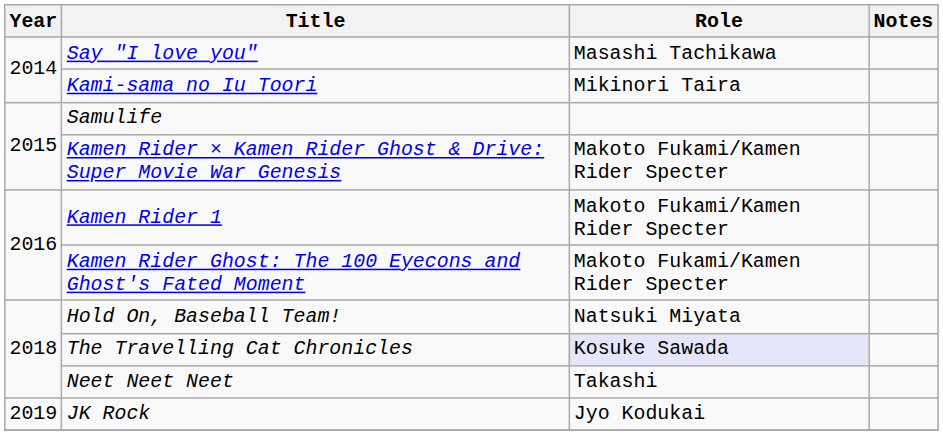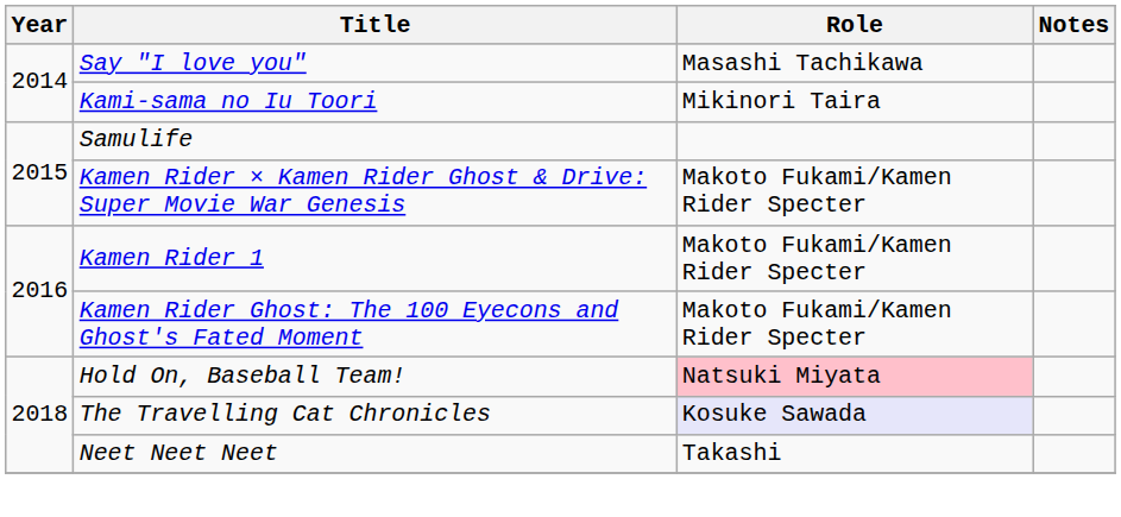 <table class="wikitable">
 <tr>
 <th>Year</th>
 <th>Title</th>
 <th>Role</th>
 <th>Notes</th>
 </tr>
 <tr>
 <td rowspan="2">2014</td>
 <td><em><a href='#'>Say "I love you"</a></em></td>
 <td>Masashi Tachikawa</td>
 <td></td>
 </tr>
 <tr>
 <td><em><a href='#'>Kami-sama no Iu Toori</a></em></td>
 <td>Mikinori Taira</td>
 <td></td>
 </tr>
 <tr>
 <td rowspan="2">2015</td>
 <td><em>Samulife</em></td>
 <td></td>
 <td></td>
 </tr>
 <tr>
 <td><em><a href='#'>Kamen Rider × Kamen Rider Ghost & Drive: Super Movie War Genesis</a></em></td>
 <td>Makoto Fukami/Kamen Rider Specter</td>
 <td></td>
 </tr>
 <tr>
 <td rowspan="2">2016</td>
 <td><em><a href='#'>Kamen Rider 1</a></em></td>
 <td>Makoto Fukami/Kamen Rider Specter</td>
 <td></td>
 </tr>
 <tr>
 <td><em><a href='#'>Kamen Rider Ghost: The 100 Eyecons and Ghost's Fated Moment</a></em></td>
 <td>Makoto Fukami/Kamen Rider Specter</td>
 <td></td>
 </tr>
 <tr>
 <td rowspan="3">2018</td>
 <td><em>Hold On, Baseball Team!</em></td>
-<td>Natsuki Miyata</td>
+<td style="background: pink;">Natsuki Miyata</td>
 <td></td>
 </tr>
 <tr>
 <td><em>The Travelling Cat Chronicles</em></td>
 <td style="background: lavender;">Kosuke Sawada</td>
 <td></td>
 </tr>
 <tr>
 <td><em>Neet Neet Neet</em></td>
 <td>Takashi</td>
 <td></td>
 </tr>
 <tr>
-<td>2019</td>
-<td><em>JK Rock</em></td>
-<td>Jyo Kodukai</td>
-<td></td>
-</tr>
-<tr>
 </tr>
 </table>
